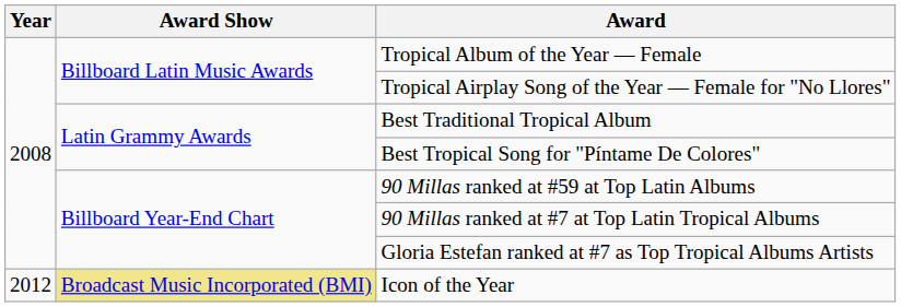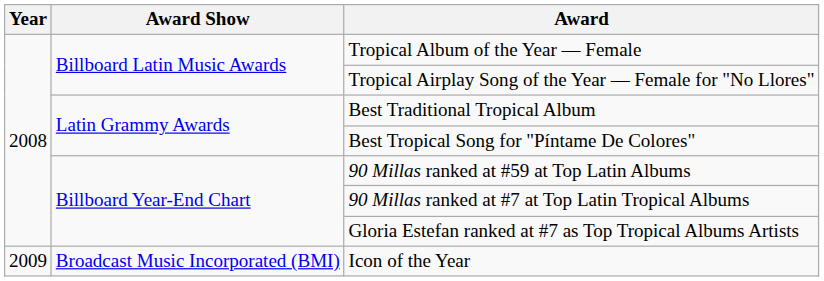 <table class="wikitable">
 <tr style="background:#ebf5ff;">
 <th>Year</th>
 <th>Award Show</th>
 <th>Award</th>
 </tr>
 <tr>
 <td rowspan="7">2008</td>
 <td rowspan="2"><a href='#'>Billboard Latin Music Awards</a></td>
 <td align="left">Tropical Album of the Year — Female</td>
 </tr>
 <tr>
 <td align="left">Tropical Airplay Song of the Year — Female for "No Llores"</td>
 </tr>
 <tr>
 <td rowspan="2"><a href='#'>Latin Grammy Awards</a></td>
 <td align="left">Best Traditional Tropical Album</td>
 </tr>
 <tr>
 <td align="left">Best Tropical Song for "Píntame De Colores"</td>
 </tr>
 <tr>
 <td rowspan="3"><a href='#'>Billboard Year-End Chart</a></td>
 <td align="left"><em>90 Millas</em> ranked at #59 at Top Latin Albums</td>
 </tr>
 <tr>
 <td align="left"><em>90 Millas</em> ranked at #7 at Top Latin Tropical Albums</td>
 </tr>
 <tr>
 <td align="left">Gloria Estefan ranked at #7 as Top Tropical Albums Artists</td>
 </tr>
 <tr>
-<td>2012</td>
-<td style="background: khaki;"><a href='#'>Broadcast Music Incorporated (BMI)</a></td>
+<td>2009</td>
+<td><a href='#'>Broadcast Music Incorporated (BMI)</a></td>
 <td align="left">Icon of the Year</td>
 </tr>
 </table>
